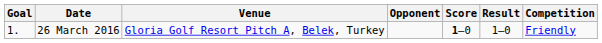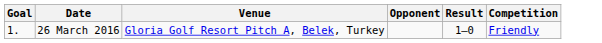 <table class="wikitable plainrowheaders sortable">
 <tr>
 <th>Goal</th>
 <th>Date</th>
 <th>Venue</th>
 <th>Opponent</th>
-<th>Score</th>
 <th>Result</th>
 <th>Competition</th>
 </tr>
 <tr>
 <td>1.</td>
 <td>26 March 2016</td>
 <td><a href='#'>Gloria Golf Resort Pitch A</a>, <a href='#'>Belek</a>, Turkey</td>
 <td></td>
-<td align=center><strong>1</strong>–0</td>
 <td align=center>1–0</td>
 <td><a href='#'>Friendly</a></td>
 </tr>
 </table>
